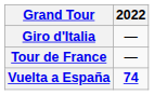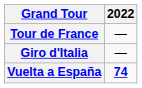 <table class="wikitable plainrowheaders">
 <tr>
 <th scope="col"><a href='#'>Grand Tour</a></th>
 <th scope="col">2022</th>
 </tr>
 <tr style="text-align:center;">
-<th scope="row"> <a href='#'>Giro d'Italia</a></th>
+<th scope="row"> <a href='#'>Tour de France</a></th>
 <td>—</td>
 </tr>
 <tr style="text-align:center;">
-<th scope="row"> <a href='#'>Tour de France</a></th>
+<th scope="row"> <a href='#'>Giro d'Italia</a></th>
 <td>—</td>
 </tr>
 <tr style="text-align:center;">
 <th scope="row"> <a href='#'>Vuelta a España</a></th>
 <td><strong><a href='#'>74</a></strong></td>
 </tr>
 </table>
